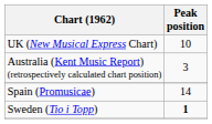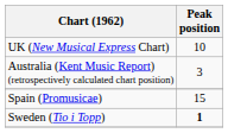 <table class="wikitable sortable">
 <tr>
 <th scope="col">Chart (1962)</th>
 <th scope="col">Peak<br>position</th>
 </tr>
 <tr>
 <td>UK (<em><a href='#'>New Musical Express</a></em> Chart)</td>
 <td align=center>10</td>
 </tr>
 <tr>
 <td>Australia (<a href='#'>Kent Music Report</a>)<br><small>(retrospectively calculated chart position)</small></td>
 <td align=center>3</td>
 </tr>
 <tr>
 </tr>
 <tr>
 </tr>
 <tr>
 </tr>
 <tr>
 <td>Spain (<a href='#'>Promusicae</a>)</td>
-<td align=center>14</td>
+<td align=center>15</td>
 </tr>
 <tr>
 <td>Sweden (<em><a href='#'>Tio i Topp</a></em>)</td>
 <td style="text-align:center;"><strong>1</strong></td>
 </tr>
 <tr>
 </tr>
 </table>
